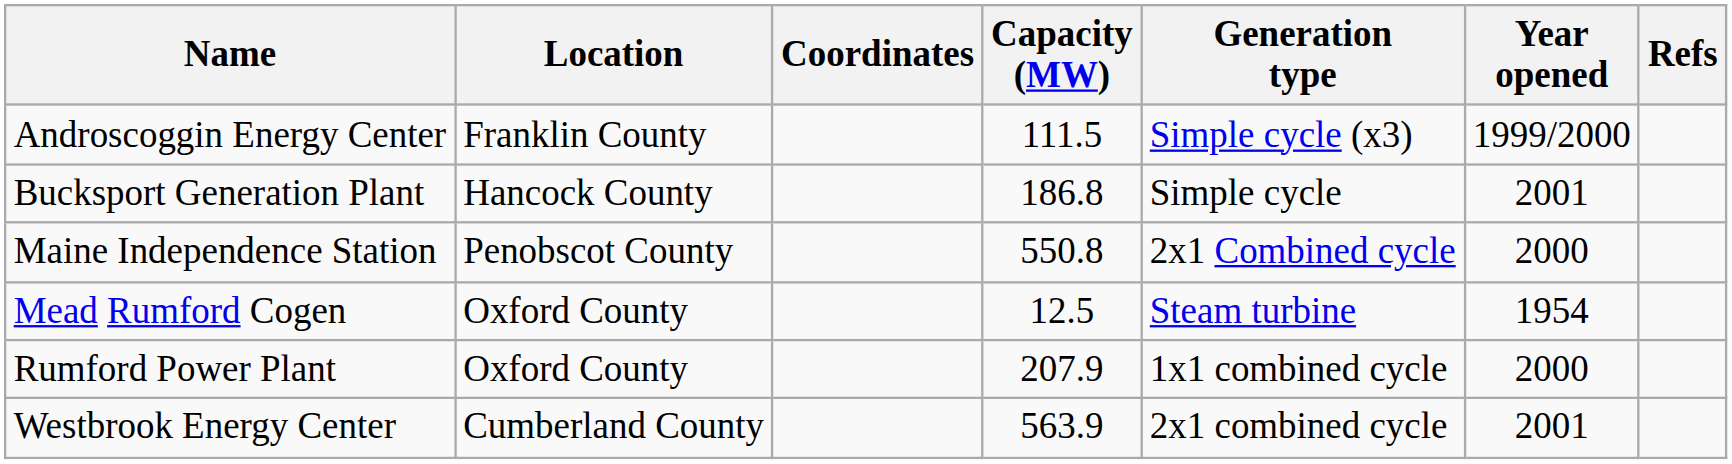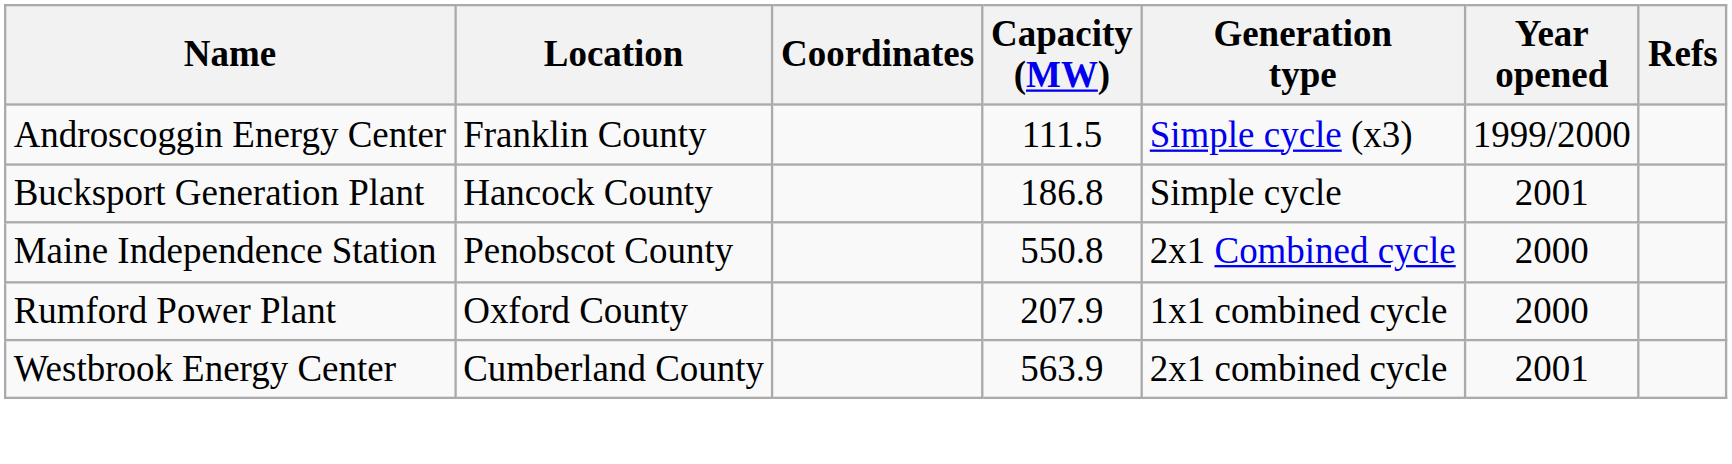 <table class="wikitable sortable">
 <tr>
 <th>Name</th>
 <th>Location</th>
 <th>Coordinates</th>
 <th>Capacity<br>(<a href='#'>MW</a>)</th>
 <th>Generation<br>type</th>
 <th>Year<br>opened</th>
 <th>Refs</th>
 </tr>
 <tr>
 <td>Androscoggin Energy Center</td>
 <td>Franklin County</td>
 <td></td>
 <td align="center">111.5</td>
 <td><a href='#'>Simple cycle</a> (x3)</td>
 <td align="center">1999/2000</td>
 <td></td>
 </tr>
 <tr>
 <td>Bucksport Generation Plant</td>
 <td>Hancock County</td>
 <td></td>
 <td align="center">186.8</td>
 <td>Simple cycle</td>
 <td align="center">2001</td>
 <td></td>
 </tr>
 <tr>
 <td>Maine Independence Station</td>
 <td>Penobscot County</td>
 <td></td>
 <td align="center">550.8</td>
 <td>2x1 <a href='#'>Combined cycle</a></td>
 <td align="center">2000</td>
 <td></td>
 </tr>
 <tr>
-<td><a href='#'>Mead</a> <a href='#'>Rumford</a> Cogen</td>
-<td>Oxford County</td>
-<td></td>
-<td align="center">12.5</td>
-<td><a href='#'>Steam turbine</a></td>
-<td align="center">1954</td>
-<td></td>
-</tr>
-<tr>
 <td>Rumford Power Plant</td>
 <td>Oxford County</td>
 <td></td>
 <td align="center">207.9</td>
 <td>1x1 combined cycle</td>
 <td align="center">2000</td>
 <td></td>
 </tr>
 <tr>
 <td>Westbrook Energy Center</td>
 <td>Cumberland County</td>
 <td></td>
 <td align="center">563.9</td>
 <td>2x1 combined cycle</td>
 <td align="center">2001</td>
 <td></td>
 </tr>
 </table>
